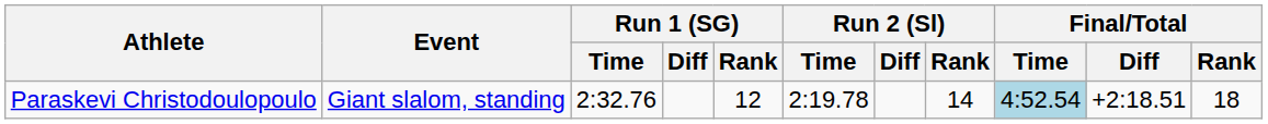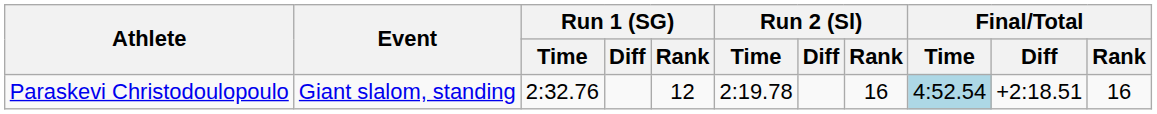 <table class="wikitable" style="font-size:100%">
 <tr>
 <th rowspan="2">Athlete</th>
 <th rowspan="2">Event</th>
 <th colspan="3">Run 1 (SG)</th>
 <th colspan="3">Run 2 (Sl)</th>
 <th colspan="3">Final/Total</th>
 </tr>
 <tr>
 <th>Time</th>
 <th>Diff</th>
 <th>Rank</th>
 <th>Time</th>
 <th>Diff</th>
 <th>Rank</th>
 <th>Time</th>
 <th>Diff</th>
 <th>Rank</th>
 </tr>
 <tr>
 <td rowspan=1><a href='#'>Paraskevi Christodoulopoulo</a></td>
 <td><a href='#'>Giant slalom, standing</a></td>
 <td align="center">2:32.76</td>
 <td align="center"></td>
 <td align="center">12</td>
 <td align="center">2:19.78</td>
 <td align="center"></td>
-<td align="center">14</td>
+<td align="center">16</td>
 <td align="center" style="background: lightblue;">4:52.54</td>
 <td align="center">+2:18.51</td>
-<td align="center">18</td>
+<td align="center">16</td>
 </tr>
 </table>
